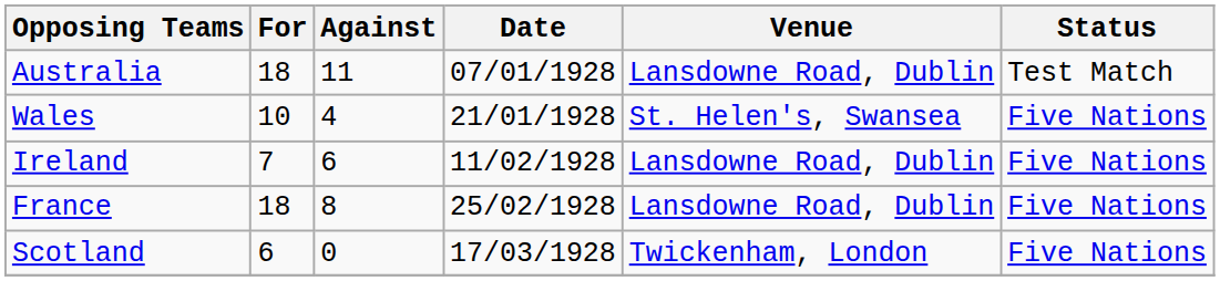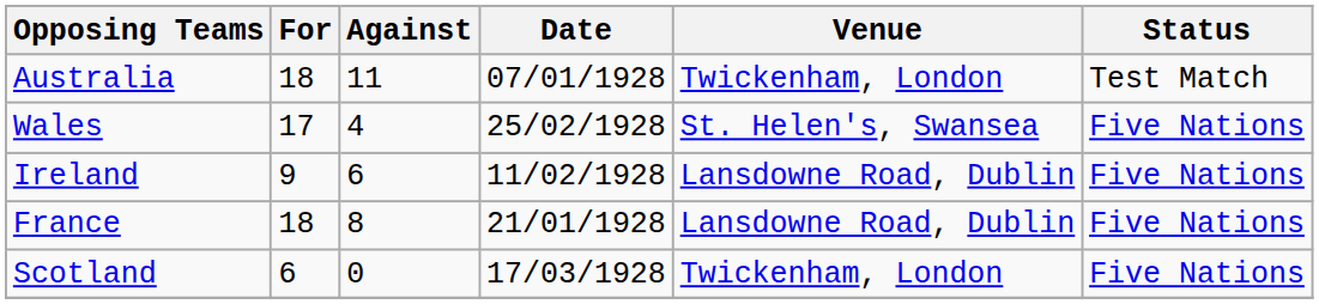 <table class="wikitable">
 <tr>
 <th>Opposing Teams</th>
 <th>For</th>
 <th>Against</th>
 <th>Date</th>
 <th>Venue</th>
 <th>Status</th>
 </tr>
 <tr>
 <td><a href='#'>Australia</a></td>
 <td>18</td>
 <td>11</td>
 <td>07/01/1928</td>
-<td><a href='#'>Lansdowne Road</a>, <a href='#'>Dublin</a></td>
+<td><a href='#'>Twickenham</a>, <a href='#'>London</a></td>
 <td>Test Match</td>
 </tr>
 <tr>
 <td><a href='#'>Wales</a></td>
-<td>10</td>
+<td>17</td>
 <td>4</td>
-<td>21/01/1928</td>
+<td>25/02/1928</td>
 <td><a href='#'>St. Helen's</a>, <a href='#'>Swansea</a></td>
 <td><a href='#'>Five Nations</a></td>
 </tr>
 <tr>
 <td><a href='#'>Ireland</a></td>
-<td>7</td>
+<td>9</td>
 <td>6</td>
 <td>11/02/1928</td>
 <td><a href='#'>Lansdowne Road</a>, <a href='#'>Dublin</a></td>
 <td><a href='#'>Five Nations</a></td>
 </tr>
 <tr>
 <td><a href='#'>France</a></td>
 <td>18</td>
 <td>8</td>
-<td>25/02/1928</td>
+<td>21/01/1928</td>
 <td><a href='#'>Lansdowne Road</a>, <a href='#'>Dublin</a></td>
 <td><a href='#'>Five Nations</a></td>
 </tr>
 <tr>
 <td><a href='#'>Scotland</a></td>
 <td>6</td>
 <td>0</td>
 <td>17/03/1928</td>
 <td><a href='#'>Twickenham</a>, <a href='#'>London</a></td>
 <td><a href='#'>Five Nations</a></td>
 </tr>
 <tr>
 </tr>
 </table>
